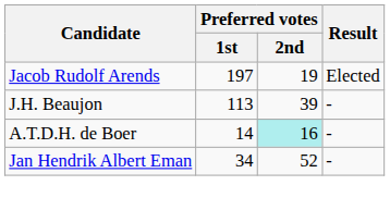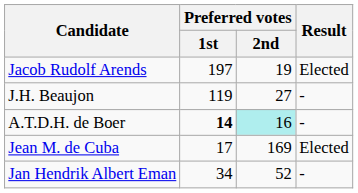 <table class="wikitable sortable">
 <tr>
 <th rowspan="2">Candidate</th>
 <th colspan="2">Preferred votes</th>
 <th rowspan="2">Result</th>
 </tr>
 <tr>
 <th>1st</th>
 <th>2nd</th>
 </tr>
 <tr>
 <td data-sort-value="Ar"><a href='#'>Jacob Rudolf Arends</a></td>
 <td style="text-align:right">197</td>
 <td style="text-align:right">19</td>
 <td>Elected</td>
 </tr>
 <tr>
 <td data-sort-value="Be">J.H. Beaujon</td>
-<td style="text-align:right">113</td>
-<td style="text-align:right">39</td>
+<td style="text-align:right">119</td>
+<td style="text-align:right">27</td>
 <td>-</td>
 </tr>
 <tr>
 <td data-sort-value="Bo">A.T.D.H. de Boer</td>
-<td style="text-align:right">14</td>
+<td style="text-align:right"><strong>14</strong></td>
 <td style="background: paleturquoise; text-align:right">16</td>
 <td>-</td>
+</tr>
+<tr>
+<td data-sort-value="Cu"><a href='#'>Jean M. de Cuba</a></td>
+<td style="text-align:right">17</td>
+<td style="text-align:right">169</td>
+<td>Elected</td>
 </tr>
 <tr>
 <td data-sort-value="Em"><a href='#'>Jan Hendrik Albert Eman</a></td>
 <td style="text-align:right">34</td>
 <td style="text-align:right">52</td>
 <td>-</td>
 </tr>
 </table>
